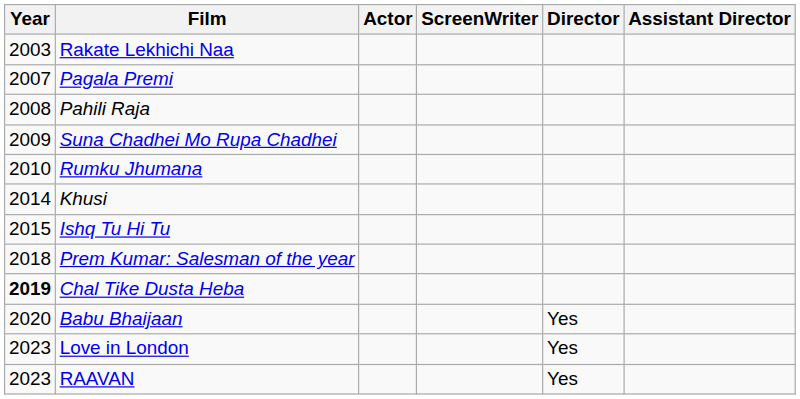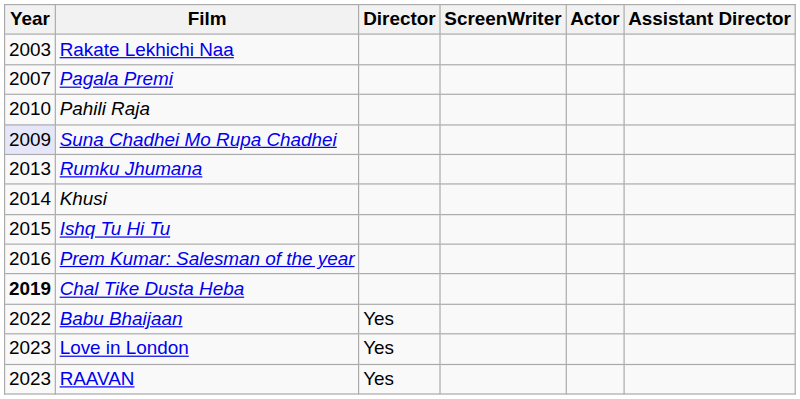 <table class="wikitable sortable">
 <tr>
 <th>Year</th>
 <th>Film</th>
+<th>Director</th>
+<th>ScreenWriter</th>
 <th>Actor</th>
-<th>ScreenWriter</th>
-<th>Director</th>
 <th>Assistant Director</th>
 </tr>
 <tr>
 <td>2003</td>
 <td><a href='#'>Rakate Lekhichi Naa</a></td>
 <td></td>
 <td></td>
 <td></td>
 <td></td>
 </tr>
 <tr>
 <td>2007</td>
 <td><em><a href='#'>Pagala Premi</a></em></td>
+<td></td>
+<td></td>
+<td style="text-align: center;"></td>
+<td></td>
+</tr>
+<tr>
+<td>2010</td>
+<td><em>Pahili Raja </em></td>
 <td style="text-align: center;"></td>
 <td></td>
 <td></td>
 <td></td>
 </tr>
 <tr>
-<td>2008</td>
-<td><em>Pahili Raja </em></td>
-<td></td>
-<td></td>
-<td style="text-align: center;"></td>
-<td></td>
-</tr>
-<tr>
-<td>2009</td>
+<td style="background: lavender;">2009</td>
 <td><em><a href='#'>Suna Chadhei Mo Rupa Chadhei</a></em></td>
 <td></td>
 <td></td>
 <td></td>
 <td style="text-align: center;"></td>
 </tr>
 <tr>
-<td>2010</td>
+<td>2013</td>
 <td><em><a href='#'>Rumku Jhumana</a></em></td>
-<td></td>
 <td style="text-align: center;"></td>
 <td style="text-align: center;"></td>
+<td></td>
 <td></td>
 </tr>
 <tr>
 <td>2014</td>
 <td><em>Khusi</em></td>
-<td></td>
 <td style="text-align: center;"></td>
 <td style="text-align: center;"></td>
+<td></td>
 <td></td>
 </tr>
 <tr>
 <td>2015</td>
 <td><em><a href='#'>Ishq Tu Hi Tu</a></em></td>
-<td></td>
 <td style="text-align: center;"></td>
 <td style="text-align: center;"></td>
 <td></td>
+<td></td>
 </tr>
 <tr>
-<td>2018</td>
+<td>2016</td>
 <td><em><a href='#'>Prem Kumar: Salesman of the year</a></em></td>
-<td></td>
 <td style="text-align: center;"></td>
 <td style="text-align: center;"></td>
+<td></td>
 <td></td>
 </tr>
 <tr>
 <td><strong>2019</strong></td>
 <td><em><a href='#'>Chal Tike Dusta Heba</a></em></td>
-<td></td>
 <td style="text-align: center;"></td>
 <td style="text-align: center;"></td>
 <td></td>
+<td></td>
 </tr>
 <tr>
-<td>2020</td>
+<td>2022</td>
 <td><em><a href='#'>Babu Bhaijaan</a></em></td>
+<td>Yes</td>
 <td></td>
 <td></td>
-<td>Yes</td>
 <td></td>
 </tr>
 <tr>
 <td>2023</td>
 <td><a href='#'>Love in London</a></td>
+<td>Yes</td>
 <td></td>
 <td></td>
-<td>Yes</td>
 <td></td>
 </tr>
 <tr>
 <td>2023</td>
 <td><a href='#'>RAAVAN</a></td>
+<td>Yes</td>
 <td></td>
 <td></td>
-<td>Yes</td>
 <td></td>
 </tr>
 </table>
